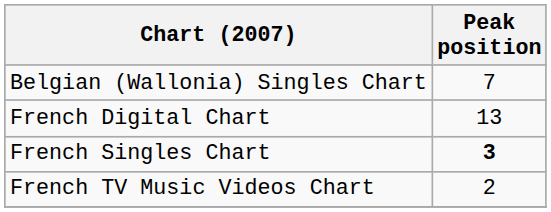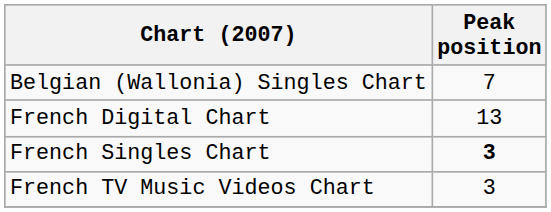 <table class="wikitable sortable">
 <tr>
 <th>Chart (2007)</th>
 <th>Peak<br>position</th>
 </tr>
 <tr>
 <td>Belgian (Wallonia) Singles Chart</td>
 <td align="center">7</td>
 </tr>
 <tr>
 <td>French Digital Chart</td>
 <td align="center">13</td>
 </tr>
 <tr>
 <td>French Singles Chart</td>
 <td align="center"><strong>3</strong></td>
 </tr>
 <tr>
 <td>French TV Music Videos Chart</td>
-<td align="center">2</td>
+<td align="center">3</td>
 </tr>
 <tr>
 </tr>
 </table>
